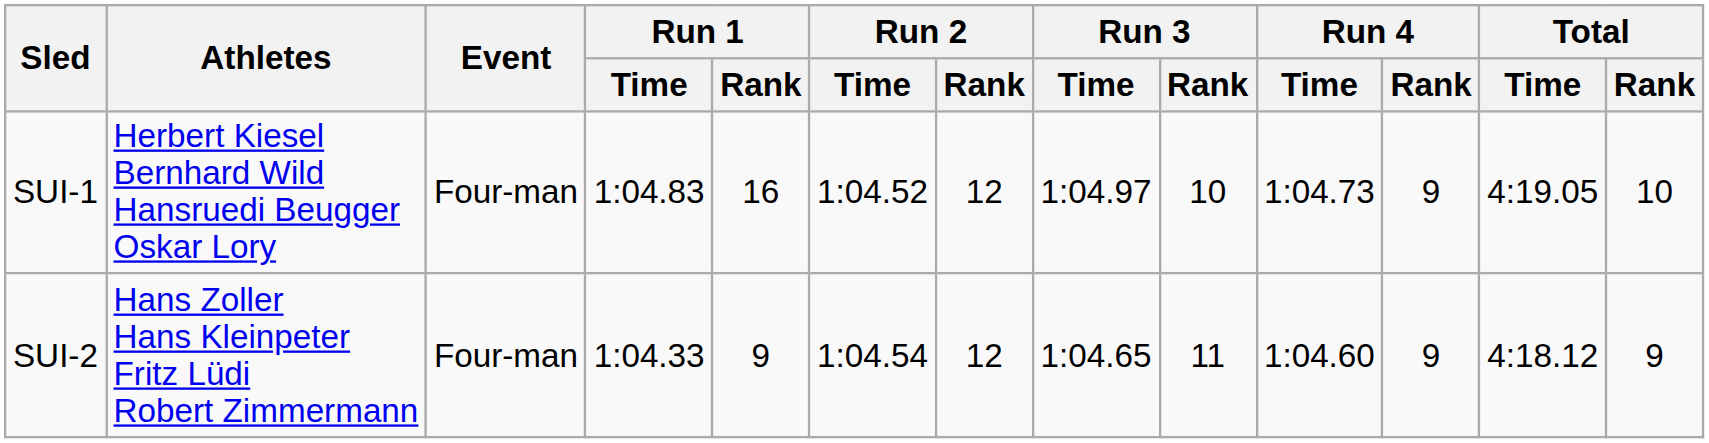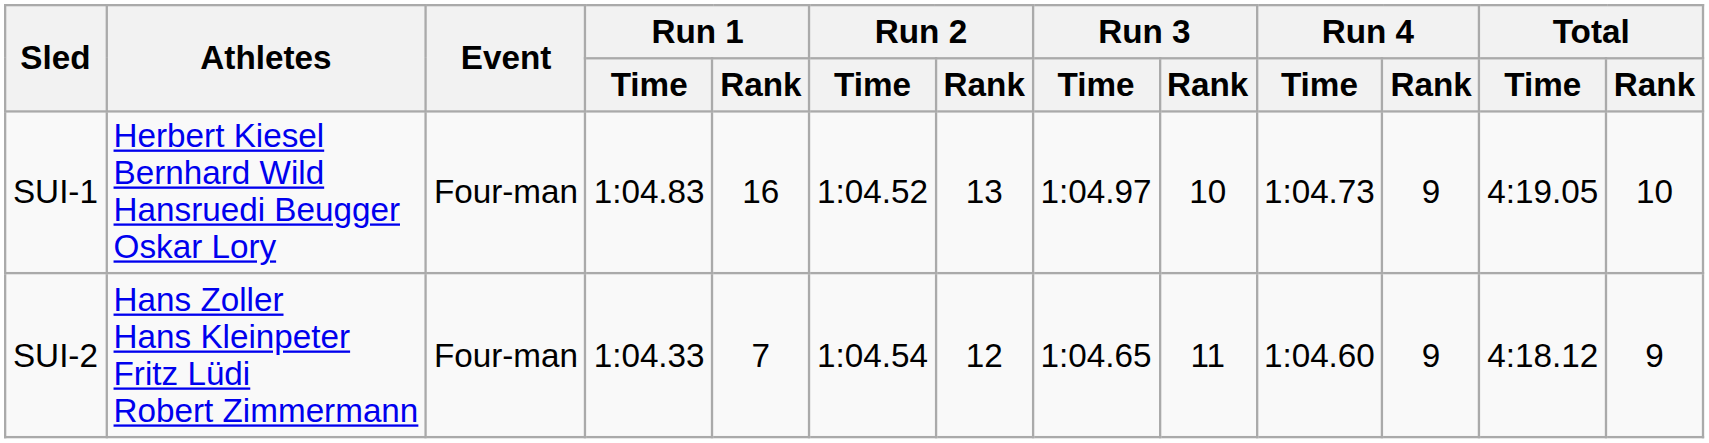 <table class="wikitable"  border="1" style="font-size:90%">
 <tr>
 <th rowspan="2">Sled</th>
 <th rowspan="2">Athletes</th>
 <th rowspan="2">Event</th>
 <th colspan="2">Run 1</th>
 <th colspan="2">Run 2</th>
 <th colspan="2">Run 3</th>
 <th colspan="2">Run 4</th>
 <th colspan="2">Total</th>
 </tr>
 <tr>
 <th>Time</th>
 <th>Rank</th>
 <th>Time</th>
 <th>Rank</th>
 <th>Time</th>
 <th>Rank</th>
 <th>Time</th>
 <th>Rank</th>
 <th>Time</th>
 <th>Rank</th>
 </tr>
 <tr>
 <td align="center">SUI-1</td>
 <td><a href='#'>Herbert Kiesel</a><br><a href='#'>Bernhard Wild</a><br><a href='#'>Hansruedi Beugger</a><br><a href='#'>Oskar Lory</a></td>
 <td>Four-man</td>
 <td align="center">1:04.83</td>
 <td align="center">16</td>
 <td align="center">1:04.52</td>
-<td align="center">12</td>
+<td align="center">13</td>
 <td align="center">1:04.97</td>
 <td align="center">10</td>
 <td align="center">1:04.73</td>
 <td align="center">9</td>
 <td align="center">4:19.05</td>
 <td align="center">10</td>
 </tr>
 <tr>
 <td align="center">SUI-2</td>
 <td><a href='#'>Hans Zoller</a><br><a href='#'>Hans Kleinpeter</a><br><a href='#'>Fritz Lüdi</a><br><a href='#'>Robert Zimmermann</a></td>
 <td>Four-man</td>
 <td align="center">1:04.33</td>
-<td align="center">9</td>
+<td align="center">7</td>
 <td align="center">1:04.54</td>
 <td align="center">12</td>
 <td align="center">1:04.65</td>
 <td align="center">11</td>
 <td align="center">1:04.60</td>
 <td align="center">9</td>
 <td align="center">4:18.12</td>
 <td align="center">9</td>
 </tr>
 </table>
